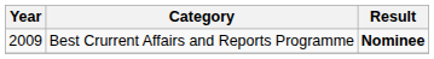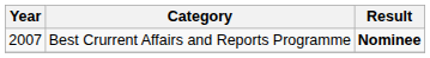 <table class="wikitable">
 <tr>
 <th>Year</th>
 <th>Category</th>
 <th>Result</th>
 </tr>
 <tr>
-<td>2009</td>
+<td>2007</td>
 <td>Best Crurrent Affairs and Reports Programme</td>
 <td><strong>Nominee</strong></td>
 </tr>
 <tr>
 </tr>
 </table>
